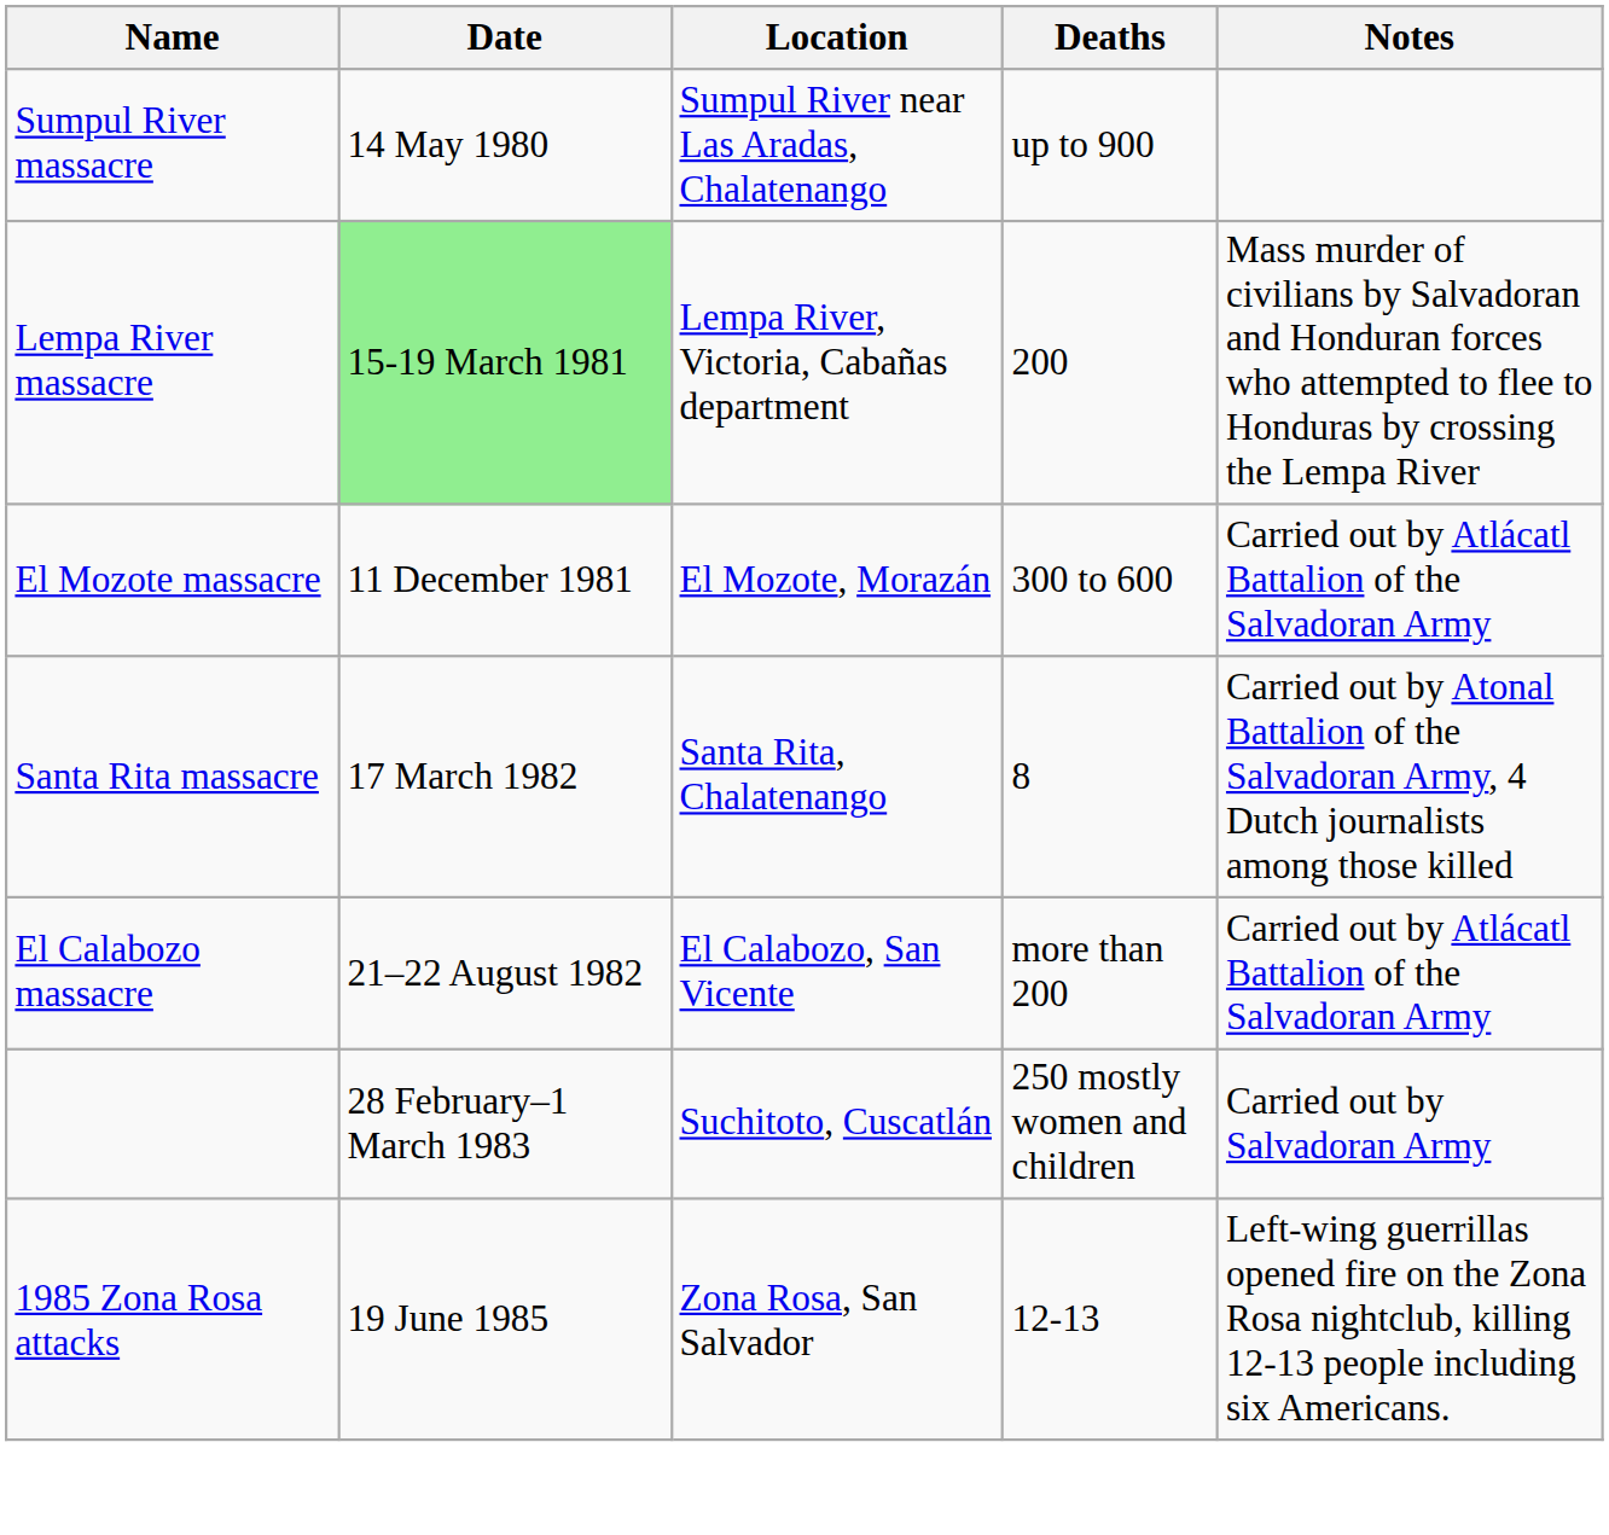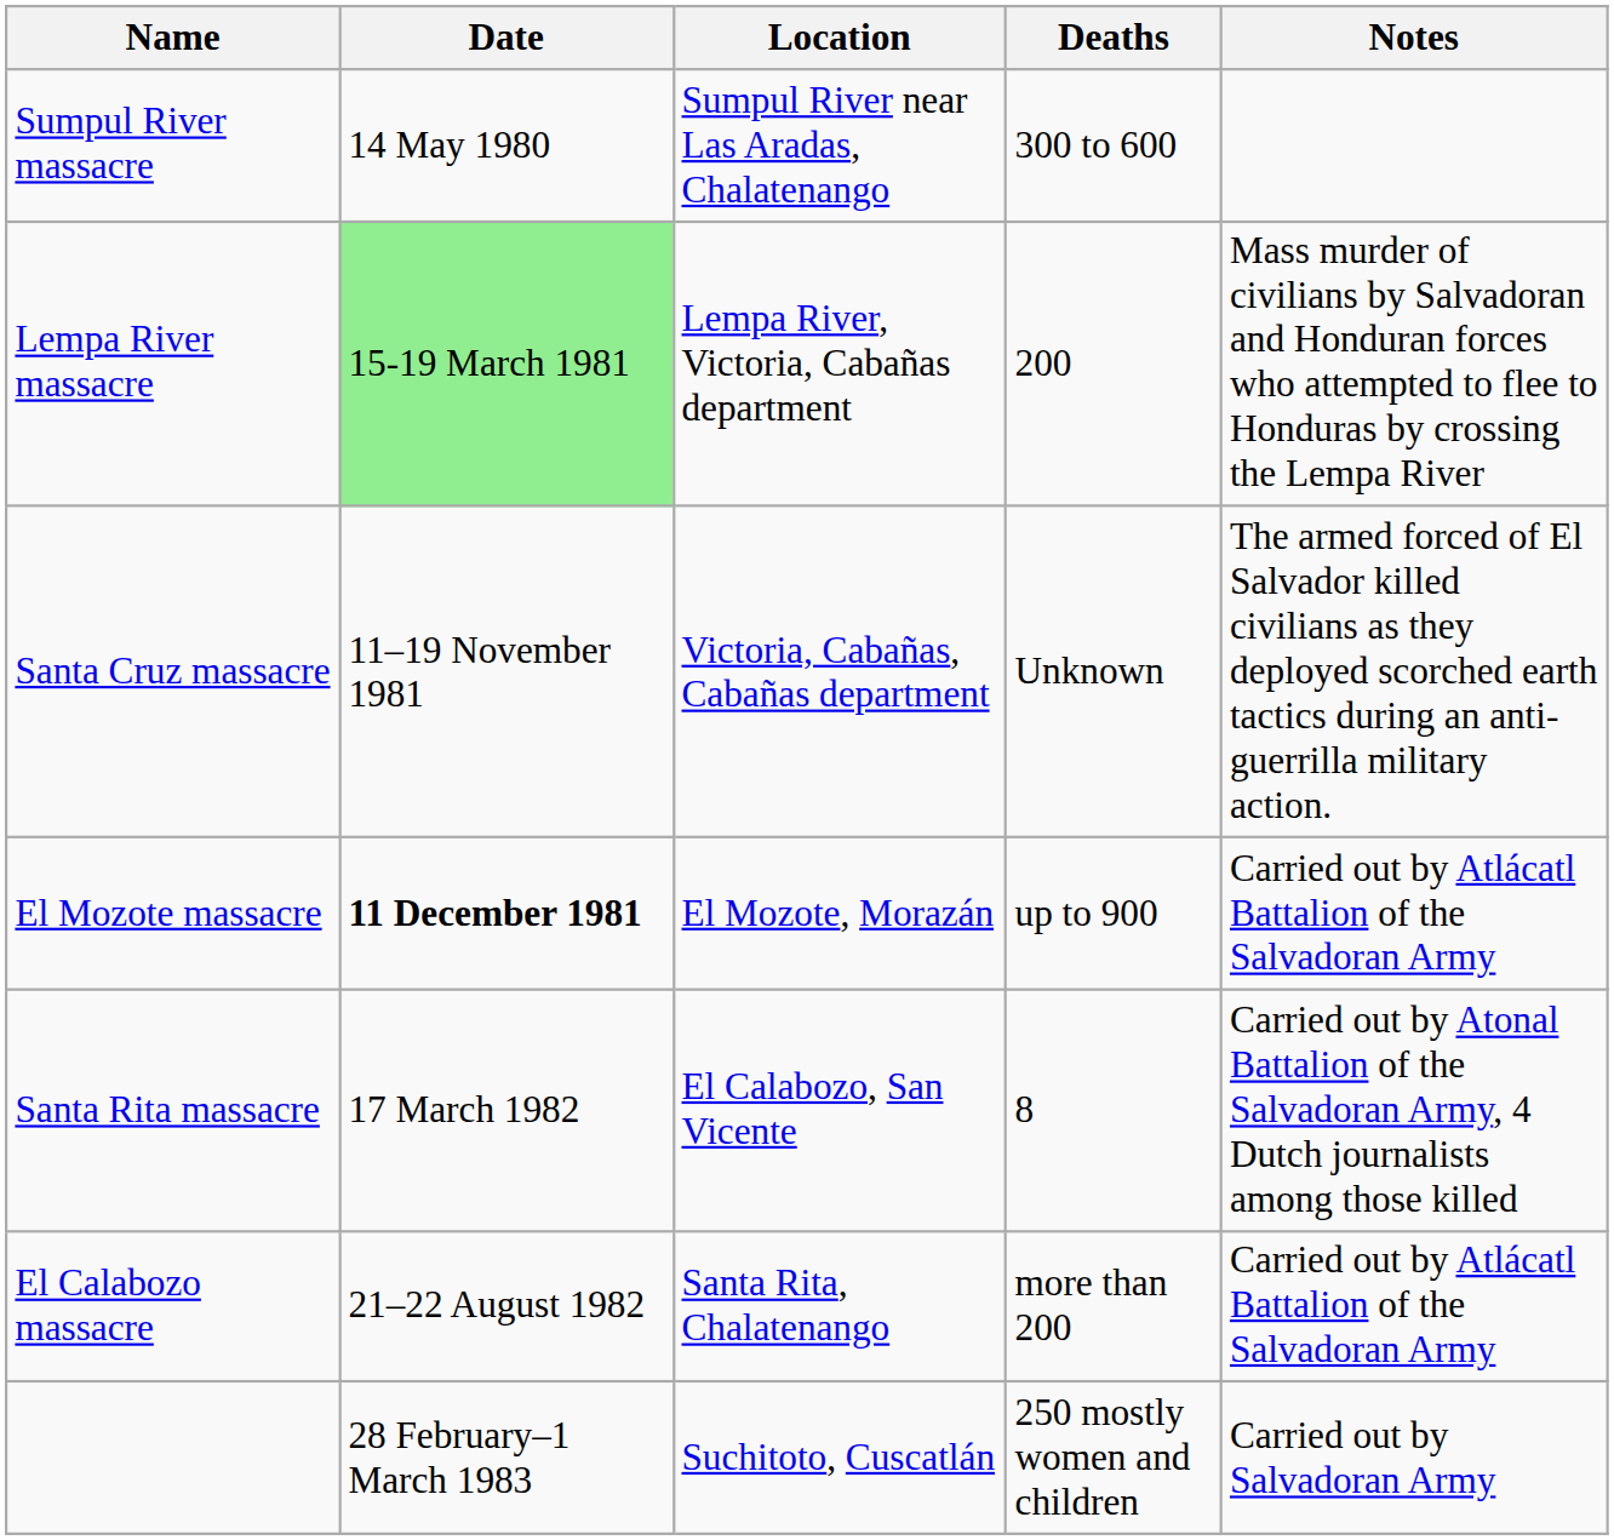 <table class="sortable wikitable" style="font-size:90%;">
 <tr>
 <th style="width:120px;">Name</th>
 <th style="width:120px;">Date</th>
 <th style="width:120px;">Location</th>
 <th style="width:75px;">Deaths</th>
 <th class="unsortable">Notes</th>
 </tr>
 <tr>
 <td><a href='#'>Sumpul River massacre</a></td>
 <td>14 May 1980</td>
 <td><a href='#'>Sumpul River</a> near <a href='#'>Las Aradas</a>, <a href='#'>Chalatenango</a></td>
-<td>up to 900</td>
+<td>300 to 600</td>
 <td></td>
 </tr>
 <tr>
 <td><a href='#'>Lempa River massacre</a></td>
 <td style="background: lightgreen;">15-19 March 1981</td>
 <td><a href='#'>Lempa River</a>, Victoria, Cabañas department</td>
 <td>200</td>
 <td>Mass murder of civilians by Salvadoran and Honduran forces who attempted to flee to Honduras by crossing the Lempa River</td>
 </tr>
 <tr>
+<td><a href='#'>Santa Cruz massacre</a></td>
+<td>11–19 November 1981</td>
+<td><a href='#'>Victoria, Cabañas</a>, <a href='#'>Cabañas department</a></td>
+<td>Unknown</td>
+<td>The armed forced of El Salvador killed civilians as they deployed scorched earth tactics during an anti-guerrilla military action. </td>
+</tr>
+<tr>
 <td><a href='#'>El Mozote massacre</a></td>
-<td>11 December 1981</td>
+<td><strong>11 December 1981</strong></td>
 <td><a href='#'>El Mozote</a>, <a href='#'>Morazán</a></td>
-<td>300 to 600</td>
+<td>up to 900</td>
 <td>Carried out by <a href='#'>Atlácatl Battalion</a> of the <a href='#'>Salvadoran Army</a></td>
 </tr>
 <tr>
 <td><a href='#'>Santa Rita massacre</a></td>
 <td>17 March 1982</td>
-<td><a href='#'>Santa Rita</a>, <a href='#'>Chalatenango</a></td>
+<td><a href='#'>El Calabozo</a>, <a href='#'>San Vicente</a></td>
 <td>8</td>
 <td>Carried out by <a href='#'>Atonal Battalion</a> of the <a href='#'>Salvadoran Army</a>, 4 Dutch journalists among those killed</td>
 </tr>
 <tr>
 <td><a href='#'>El Calabozo massacre</a></td>
 <td>21–22 August 1982</td>
-<td><a href='#'>El Calabozo</a>, <a href='#'>San Vicente</a></td>
+<td><a href='#'>Santa Rita</a>, <a href='#'>Chalatenango</a></td>
 <td>more than 200</td>
 <td>Carried out by <a href='#'>Atlácatl Battalion</a> of the <a href='#'>Salvadoran Army</a></td>
 </tr>
 <tr>
 <td></td>
 <td>28 February–1 March 1983</td>
 <td><a href='#'>Suchitoto</a>, <a href='#'>Cuscatlán</a></td>
 <td>250 mostly women and children</td>
 <td>Carried out by <a href='#'>Salvadoran Army</a></td>
 </tr>
-<tr>
-<td><a href='#'>1985 Zona Rosa attacks</a></td>
-<td>19 June 1985</td>
-<td><a href='#'>Zona Rosa</a>, San Salvador</td>
-<td>12-13</td>
-<td>Left-wing guerrillas opened fire on the Zona Rosa nightclub, killing 12-13 people including six Americans.</td>
-</tr>
 </table>
